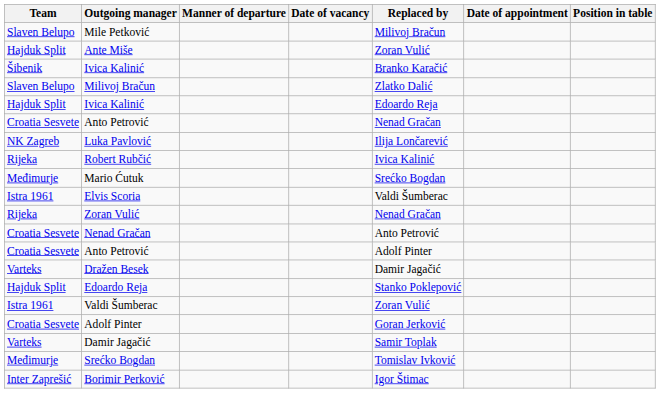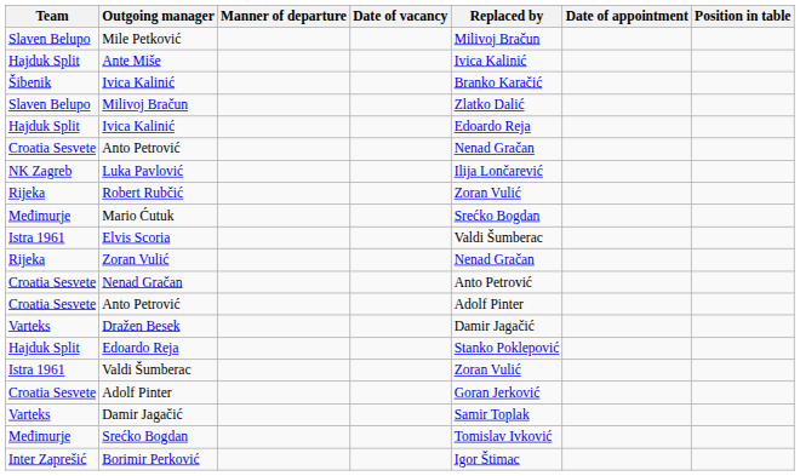 <table class="wikitable sortable">
 <tr>
 <th>Team</th>
 <th>Outgoing manager</th>
 <th>Manner of departure</th>
 <th>Date of vacancy</th>
 <th>Replaced by</th>
 <th>Date of appointment</th>
 <th>Position in table</th>
 </tr>
 <tr>
 <td><a href='#'>Slaven Belupo</a></td>
 <td> Mile Petković</td>
 <td></td>
 <td></td>
 <td> <a href='#'>Milivoj Bračun</a></td>
 <td></td>
 <td></td>
 </tr>
 <tr>
 <td><a href='#'>Hajduk Split</a></td>
 <td> <a href='#'>Ante Miše</a></td>
 <td></td>
 <td></td>
-<td> <a href='#'>Zoran Vulić</a></td>
+<td> <a href='#'>Ivica Kalinić</a></td>
 <td></td>
 <td></td>
 </tr>
 <tr>
 <td><a href='#'>Šibenik</a></td>
 <td> <a href='#'>Ivica Kalinić</a></td>
 <td></td>
 <td></td>
 <td> <a href='#'>Branko Karačić</a></td>
 <td></td>
 <td></td>
 </tr>
 <tr>
 <td><a href='#'>Slaven Belupo</a></td>
 <td> <a href='#'>Milivoj Bračun</a></td>
 <td></td>
 <td></td>
 <td> <a href='#'>Zlatko Dalić</a></td>
 <td></td>
 <td></td>
 </tr>
 <tr>
 <td><a href='#'>Hajduk Split</a></td>
 <td> <a href='#'>Ivica Kalinić</a></td>
 <td></td>
 <td></td>
 <td> <a href='#'>Edoardo Reja</a></td>
 <td></td>
 <td></td>
 </tr>
 <tr>
 <td><a href='#'>Croatia Sesvete</a></td>
 <td> Anto Petrović</td>
 <td></td>
 <td></td>
 <td> <a href='#'>Nenad Gračan</a></td>
 <td></td>
 <td></td>
 </tr>
 <tr>
 <td><a href='#'>NK Zagreb</a></td>
 <td> <a href='#'>Luka Pavlović</a></td>
 <td></td>
 <td></td>
 <td> <a href='#'>Ilija Lončarević</a></td>
 <td></td>
 <td></td>
 </tr>
 <tr>
 <td><a href='#'>Rijeka</a></td>
 <td> <a href='#'>Robert Rubčić</a></td>
 <td></td>
 <td></td>
-<td> <a href='#'>Ivica Kalinić</a></td>
+<td> <a href='#'>Zoran Vulić</a></td>
 <td></td>
 <td></td>
 </tr>
 <tr>
 <td><a href='#'>Međimurje</a></td>
 <td> Mario Ćutuk</td>
 <td></td>
 <td></td>
 <td> <a href='#'>Srećko Bogdan</a></td>
 <td></td>
 <td></td>
 </tr>
 <tr>
 <td><a href='#'>Istra 1961</a></td>
 <td> <a href='#'>Elvis Scoria</a></td>
 <td></td>
 <td></td>
 <td> Valdi Šumberac</td>
 <td></td>
 <td></td>
 </tr>
 <tr>
 <td><a href='#'>Rijeka</a></td>
 <td> <a href='#'>Zoran Vulić</a></td>
 <td></td>
 <td></td>
 <td> <a href='#'>Nenad Gračan</a></td>
 <td></td>
 <td></td>
 </tr>
 <tr>
 <td><a href='#'>Croatia Sesvete</a></td>
 <td> <a href='#'>Nenad Gračan</a></td>
 <td></td>
 <td></td>
 <td> Anto Petrović</td>
 <td></td>
 <td></td>
 </tr>
 <tr>
 <td><a href='#'>Croatia Sesvete</a></td>
 <td> Anto Petrović</td>
 <td></td>
 <td></td>
 <td> Adolf Pinter</td>
 <td></td>
 <td></td>
 </tr>
 <tr>
 <td><a href='#'>Varteks</a></td>
 <td> <a href='#'>Dražen Besek</a></td>
 <td></td>
 <td></td>
 <td> Damir Jagačić</td>
 <td></td>
 <td></td>
 </tr>
 <tr>
 <td><a href='#'>Hajduk Split</a></td>
 <td> <a href='#'>Edoardo Reja</a></td>
 <td></td>
 <td></td>
 <td> <a href='#'>Stanko Poklepović</a></td>
 <td></td>
 <td></td>
 </tr>
 <tr>
 <td><a href='#'>Istra 1961</a></td>
 <td> Valdi Šumberac</td>
 <td></td>
 <td></td>
 <td> <a href='#'>Zoran Vulić</a></td>
 <td></td>
 <td></td>
 </tr>
 <tr>
 <td><a href='#'>Croatia Sesvete</a></td>
 <td> Adolf Pinter</td>
 <td></td>
 <td></td>
 <td> <a href='#'>Goran Jerković</a></td>
 <td></td>
 <td></td>
 </tr>
 <tr>
 <td><a href='#'>Varteks</a></td>
 <td> Damir Jagačić</td>
 <td></td>
 <td></td>
 <td> <a href='#'>Samir Toplak</a></td>
 <td></td>
 <td></td>
 </tr>
 <tr>
 <td><a href='#'>Međimurje</a></td>
 <td> <a href='#'>Srećko Bogdan</a></td>
 <td></td>
 <td></td>
 <td> <a href='#'>Tomislav Ivković</a></td>
 <td></td>
 <td></td>
 </tr>
 <tr>
 <td><a href='#'>Inter Zaprešić</a></td>
 <td> <a href='#'>Borimir Perković</a></td>
 <td></td>
 <td></td>
 <td> <a href='#'>Igor Štimac</a></td>
 <td></td>
 <td></td>
 </tr>
 </table>
